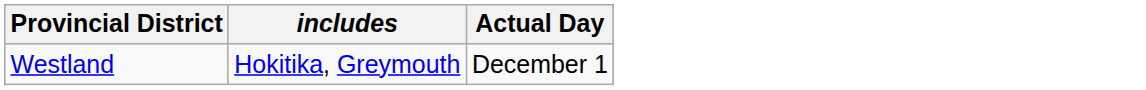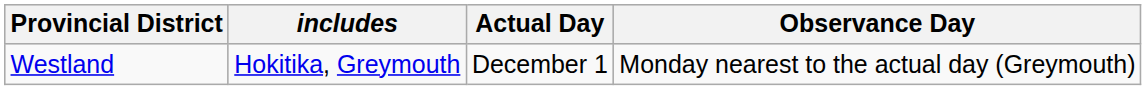 <table class="wikitable">
 <tr>
 <th>Provincial District</th>
 <th><em>includes</em></th>
 <th>Actual Day</th>
+<th>Observance Day</th>
 </tr>
 <tr>
 <td><a href='#'>Westland</a></td>
 <td><a href='#'>Hokitika</a>, <a href='#'>Greymouth</a></td>
 <td>December 1</td>
+<td>Monday nearest to the actual day (Greymouth)</td>
 </tr>
 </table>
